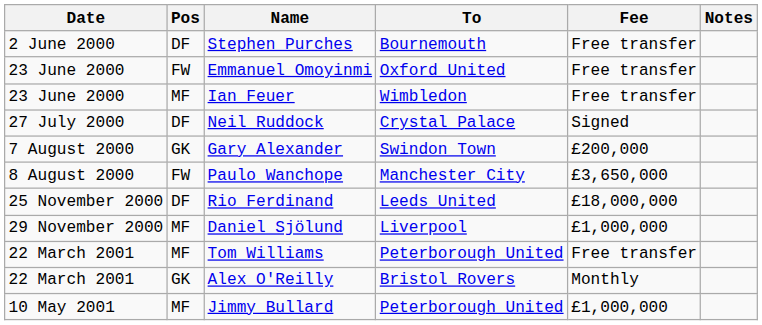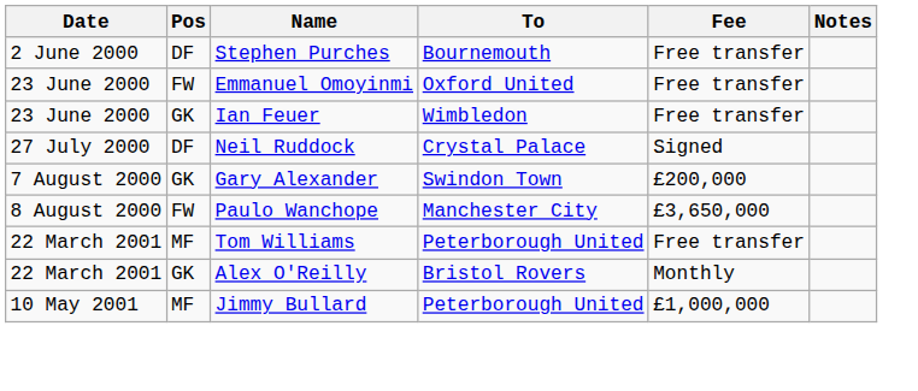 <table class="wikitable">
 <tr>
 <th>Date</th>
 <th>Pos</th>
 <th>Name</th>
 <th>To</th>
 <th>Fee</th>
 <th>Notes</th>
 </tr>
 <tr>
 <td>2 June 2000</td>
 <td>DF</td>
 <td><a href='#'>Stephen Purches</a></td>
 <td><a href='#'>Bournemouth</a></td>
 <td>Free transfer</td>
 <td></td>
 </tr>
 <tr>
 <td>23 June 2000</td>
 <td>FW</td>
 <td><a href='#'>Emmanuel Omoyinmi</a></td>
 <td><a href='#'>Oxford United</a></td>
 <td>Free transfer</td>
 <td></td>
 </tr>
 <tr>
 <td>23 June 2000</td>
-<td>MF</td>
+<td>GK</td>
 <td><a href='#'>Ian Feuer</a></td>
 <td><a href='#'>Wimbledon</a></td>
 <td>Free transfer</td>
 <td></td>
 </tr>
 <tr>
 <td>27 July 2000</td>
 <td>DF</td>
 <td><a href='#'>Neil Ruddock</a></td>
 <td><a href='#'>Crystal Palace</a></td>
 <td>Signed</td>
 <td></td>
 </tr>
 <tr>
 <td>7 August 2000</td>
 <td>GK</td>
 <td><a href='#'>Gary Alexander</a></td>
 <td><a href='#'>Swindon Town</a></td>
 <td>£200,000</td>
 <td></td>
 </tr>
 <tr>
 <td>8 August 2000</td>
 <td>FW</td>
 <td><a href='#'>Paulo Wanchope</a></td>
 <td><a href='#'>Manchester City</a></td>
 <td>£3,650,000</td>
 <td></td>
 </tr>
 <tr>
-<td>25 November 2000</td>
-<td>DF</td>
-<td><a href='#'>Rio Ferdinand</a></td>
-<td><a href='#'>Leeds United</a></td>
-<td>£18,000,000</td>
-<td></td>
-</tr>
-<tr>
-<td>29 November 2000</td>
-<td>MF</td>
-<td><a href='#'>Daniel Sjölund</a></td>
-<td><a href='#'>Liverpool</a></td>
-<td>£1,000,000</td>
-<td></td>
-</tr>
-<tr>
 <td>22 March 2001</td>
 <td>MF</td>
 <td><a href='#'>Tom Williams</a></td>
 <td><a href='#'>Peterborough United</a></td>
 <td>Free transfer</td>
 <td></td>
 </tr>
 <tr>
 <td>22 March 2001</td>
 <td>GK</td>
 <td><a href='#'>Alex O'Reilly</a></td>
 <td><a href='#'>Bristol Rovers</a></td>
 <td>Monthly</td>
 <td></td>
 </tr>
 <tr>
 <td>10 May 2001</td>
 <td>MF</td>
 <td><a href='#'>Jimmy Bullard</a></td>
 <td><a href='#'>Peterborough United</a></td>
 <td>£1,000,000</td>
 <td></td>
 </tr>
 </table>
